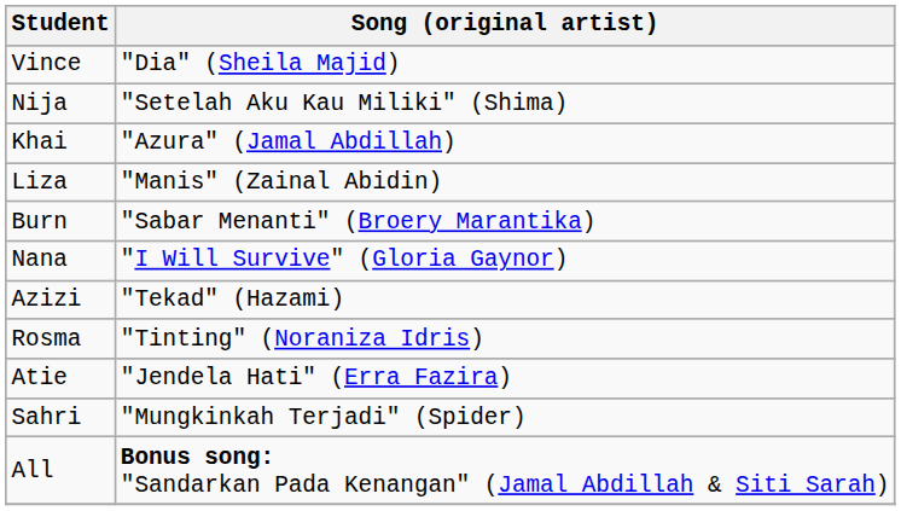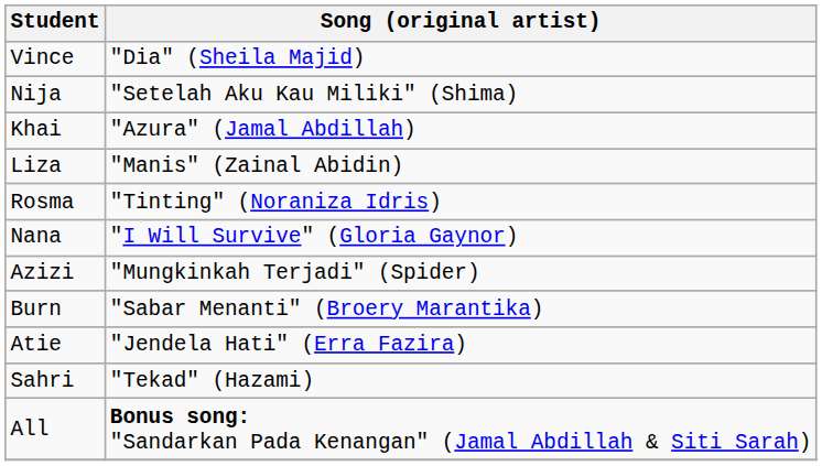 <table class="wikitable" style="font-size:90%;">
 <tr>
 <th>Student</th>
 <th>Song (original artist)</th>
 </tr>
 <tr>
 <td>Vince</td>
 <td>"Dia" (<a href='#'>Sheila Majid</a>)</td>
 </tr>
 <tr>
 <td>Nija</td>
 <td>"Setelah Aku Kau Miliki" (Shima)</td>
 </tr>
 <tr>
 <td>Khai</td>
 <td>"Azura" (<a href='#'>Jamal Abdillah</a>)</td>
 </tr>
 <tr>
 <td>Liza</td>
 <td>"Manis" (Zainal Abidin)</td>
 </tr>
 <tr>
-<td>Burn</td>
-<td>"Sabar Menanti" (<a href='#'>Broery Marantika</a>)</td>
+<td>Rosma</td>
+<td>"Tinting" (<a href='#'>Noraniza Idris</a>)</td>
 </tr>
 <tr>
 <td>Nana</td>
 <td>"<a href='#'>I Will Survive</a>" (<a href='#'>Gloria Gaynor</a>)</td>
 </tr>
 <tr>
 <td>Azizi</td>
-<td>"Tekad" (Hazami)</td>
+<td>"Mungkinkah Terjadi" (Spider)</td>
 </tr>
 <tr>
-<td>Rosma</td>
-<td>"Tinting" (<a href='#'>Noraniza Idris</a>)</td>
+<td>Burn</td>
+<td>"Sabar Menanti" (<a href='#'>Broery Marantika</a>)</td>
 </tr>
 <tr>
 <td>Atie</td>
 <td>"Jendela Hati" (<a href='#'>Erra Fazira</a>)</td>
 </tr>
 <tr>
 <td>Sahri</td>
-<td>"Mungkinkah Terjadi" (Spider)</td>
+<td>"Tekad" (Hazami)</td>
 </tr>
 <tr>
 <td>All</td>
 <td><strong>Bonus song:</strong> <br> "Sandarkan Pada Kenangan" (<a href='#'>Jamal Abdillah</a> & <a href='#'>Siti Sarah</a>)</td>
 </tr>
 <tr>
 </tr>
 </table>
